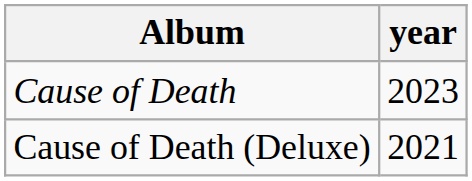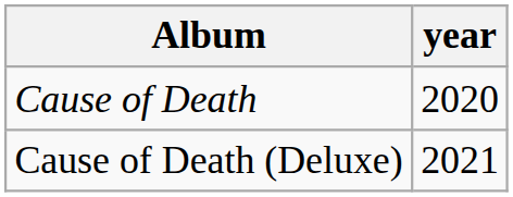 <table class="wikitable">
 <tr>
 <th>Album</th>
 <th>year</th>
 </tr>
 <tr>
 <td><em>Cause of Death</em></td>
-<td>2023</td>
+<td>2020</td>
 </tr>
 <tr>
 <td>Cause of Death (Deluxe)</td>
 <td>2021</td>
 </tr>
 </table>
